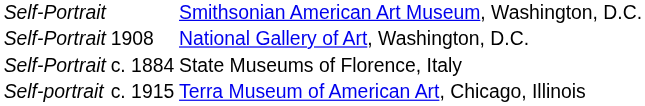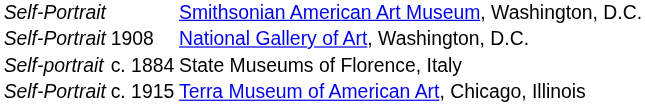 <table>
 <tr>
 <td><em>Self-Portrait</em></td>
 <td></td>
 <td><a href='#'>Smithsonian American Art Museum</a>, Washington, D.C.</td>
 </tr>
 <tr>
 <td><em>Self-Portrait</em></td>
 <td>1908</td>
 <td><a href='#'>National Gallery of Art</a>, Washington, D.C.</td>
 </tr>
 <tr>
-<td><em>Self-Portrait</em></td>
+<td><em>Self-portrait</em></td>
 <td>c. 1884</td>
 <td>State Museums of Florence, Italy</td>
 </tr>
 <tr>
-<td><em>Self-portrait</em></td>
+<td><em>Self-Portrait</em></td>
 <td>c. 1915</td>
 <td><a href='#'>Terra Museum of American Art</a>, Chicago, Illinois</td>
 </tr>
 </table>
